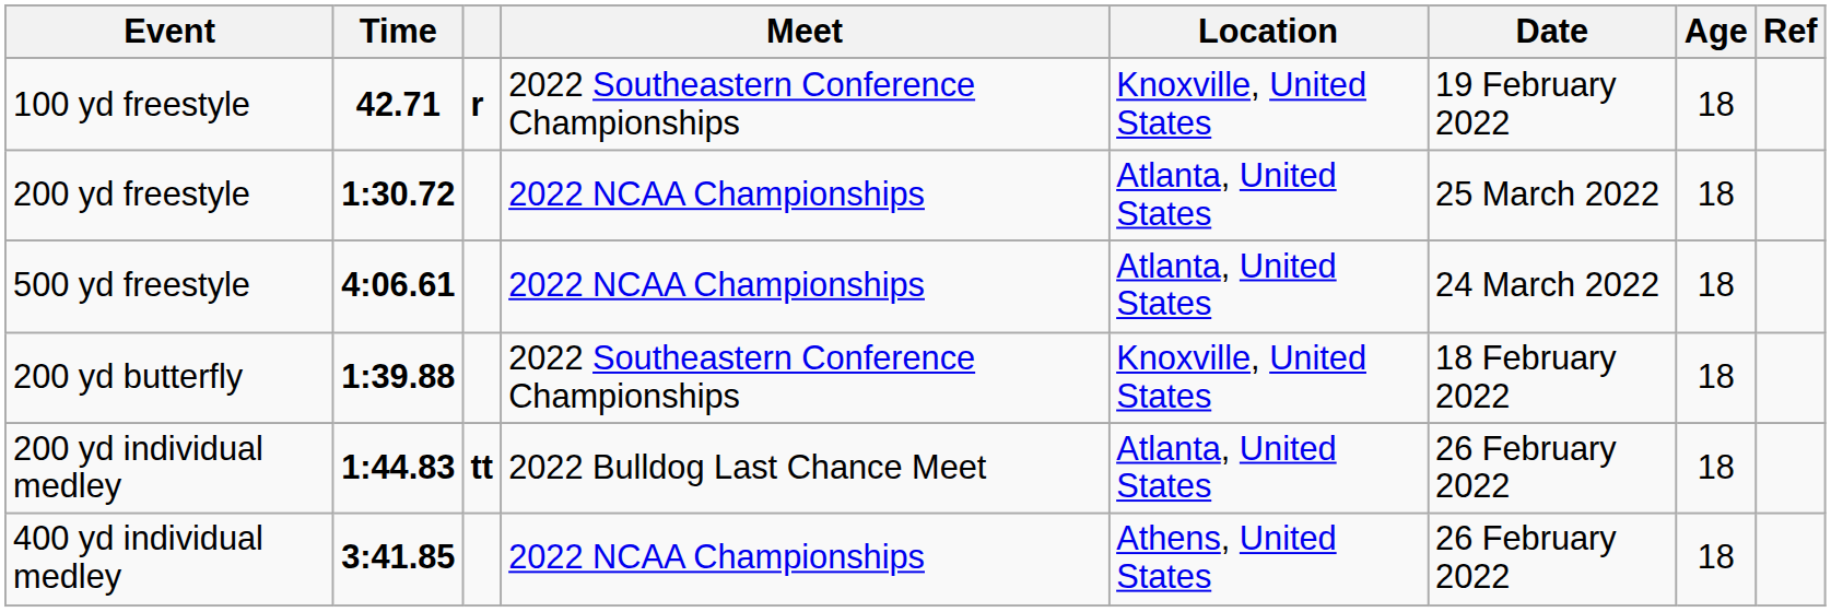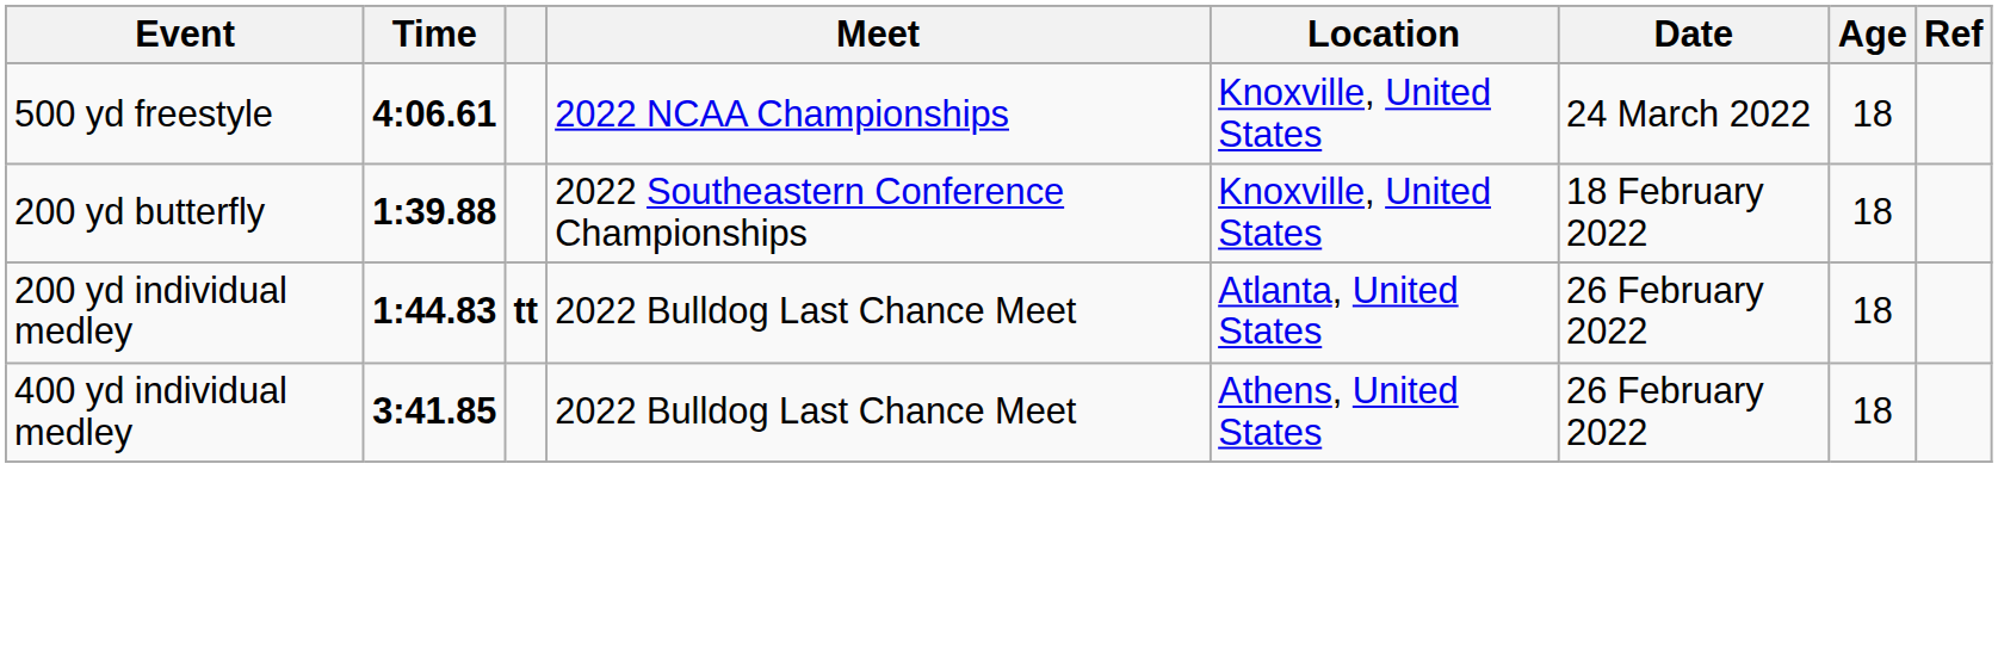 <table class="wikitable">
 <tr>
 <th>Event</th>
 <th>Time</th>
 <th></th>
 <th>Meet</th>
 <th>Location</th>
 <th>Date</th>
 <th>Age</th>
 <th>Ref</th>
 </tr>
 <tr>
-<td>100 yd freestyle</td>
-<td style="text-align:center;"><strong>42.71</strong></td>
-<td><strong>r</strong></td>
-<td>2022 <a href='#'>Southeastern Conference</a> Championships</td>
-<td><a href='#'>Knoxville</a>, <a href='#'>United States</a></td>
-<td>19 February 2022</td>
-<td style="text-align:center;">18</td>
-<td style="text-align:center;"></td>
-</tr>
-<tr>
-<td>200 yd freestyle</td>
-<td style="text-align:center;"><strong>1:30.72</strong></td>
-<td></td>
-<td><a href='#'>2022 NCAA Championships</a></td>
-<td><a href='#'>Atlanta</a>, <a href='#'>United States</a></td>
-<td>25 March 2022</td>
-<td style="text-align:center;">18</td>
-<td style="text-align:center;"></td>
-</tr>
-<tr>
 <td>500 yd freestyle</td>
 <td style="text-align:center;"><strong>4:06.61</strong></td>
 <td></td>
 <td><a href='#'>2022 NCAA Championships</a></td>
-<td><a href='#'>Atlanta</a>, <a href='#'>United States</a></td>
+<td><a href='#'>Knoxville</a>, <a href='#'>United States</a></td>
 <td>24 March 2022</td>
 <td style="text-align:center;">18</td>
 <td style="text-align:center;"></td>
 </tr>
 <tr>
 <td>200 yd butterfly</td>
 <td style="text-align:center;"><strong>1:39.88</strong></td>
 <td></td>
 <td>2022 <a href='#'>Southeastern Conference</a> Championships</td>
 <td><a href='#'>Knoxville</a>, <a href='#'>United States</a></td>
 <td>18 February 2022</td>
 <td style="text-align:center;">18</td>
 <td style="text-align:center;"></td>
 </tr>
 <tr>
 <td>200 yd individual medley</td>
 <td style="text-align:center;"><strong>1:44.83</strong></td>
 <td><strong>tt</strong></td>
 <td>2022 Bulldog Last Chance Meet</td>
 <td><a href='#'>Atlanta</a>, <a href='#'>United States</a></td>
 <td>26 February 2022</td>
 <td style="text-align:center;">18</td>
 <td style="text-align:center;"></td>
 </tr>
 <tr>
 <td>400 yd individual medley</td>
 <td style="text-align:center;"><strong>3:41.85</strong></td>
 <td></td>
-<td><a href='#'>2022 NCAA Championships</a></td>
+<td>2022 Bulldog Last Chance Meet</td>
 <td><a href='#'>Athens</a>, <a href='#'>United States</a></td>
 <td>26 February 2022</td>
 <td style="text-align:center;">18</td>
 <td style="text-align:center;"></td>
 </tr>
 </table>
